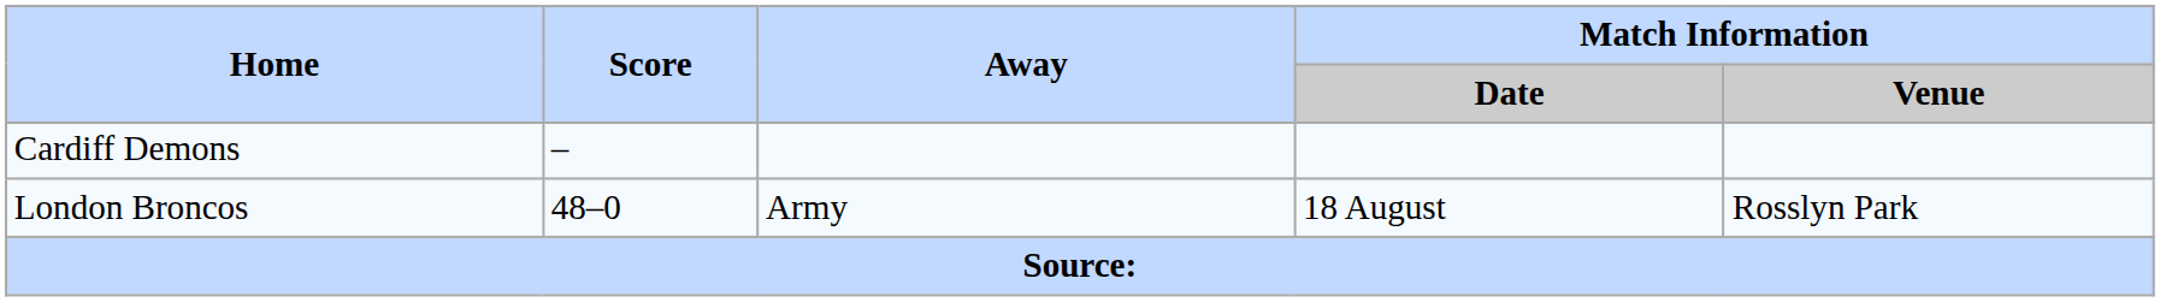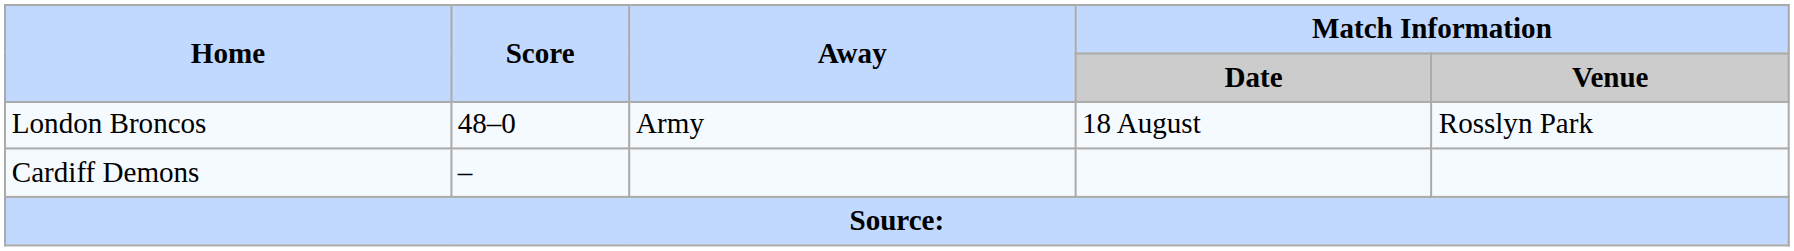 <table class="wikitable defaultcenter col1right col3left" style="font-size:90%; background-color:#F5FAFF" width=100%>
 <tr>
 <th scope="col" rowspan=2 style="background-color:#C1D8FF" width=25%>Home</th>
 <th scope="col" rowspan=2 style="background-color:#C1D8FF" width=10%>Score</th>
 <th scope="col" rowspan=2 style="background-color:#C1D8FF" width=25%>Away</th>
 <th colspan=2 style="background-color:#C1D8FF">Match Information</th>
 </tr>
 <tr>
 <th scope="col" style="background-color:#CCCCCC" width=20%>Date</th>
 <th scope="col" style="background-color:#CCCCCC" width=20%>Venue</th>
 </tr>
 <tr>
+<td>London Broncos </td>
+<td>48–0</td>
+<td> Army</td>
+<td>18 August</td>
+<td>Rosslyn Park</td>
+</tr>
+<tr>
 <td>Cardiff Demons </td>
 <td>–</td>
 <td></td>
 <td></td>
 <td></td>
 </tr>
 <tr>
-<td>London Broncos </td>
-<td>48–0</td>
-<td> Army</td>
-<td>18 August</td>
-<td>Rosslyn Park</td>
-</tr>
-<tr>
 <th colspan=5 style="background-color:#c1d8ff;">Source:</th>
 </tr>
 </table>
